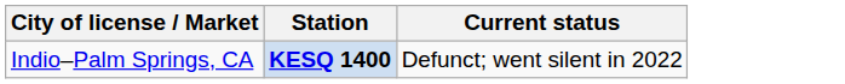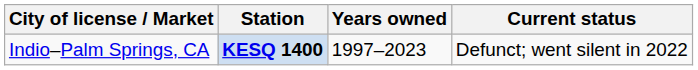 <table class="wikitable">
 <tr>
 <th>City of license / Market</th>
 <th>Station</th>
+<th>Years owned</th>
 <th>Current status</th>
 </tr>
 <tr>
 <td><a href='#'>Indio</a>–<a href='#'>Palm Springs, CA</a></td>
 <th style="background: #cedff2;"><a href='#'>KESQ</a> 1400</th>
+<td>1997–2023</td>
 <td>Defunct; went silent in 2022</td>
 </tr>
 </table>
